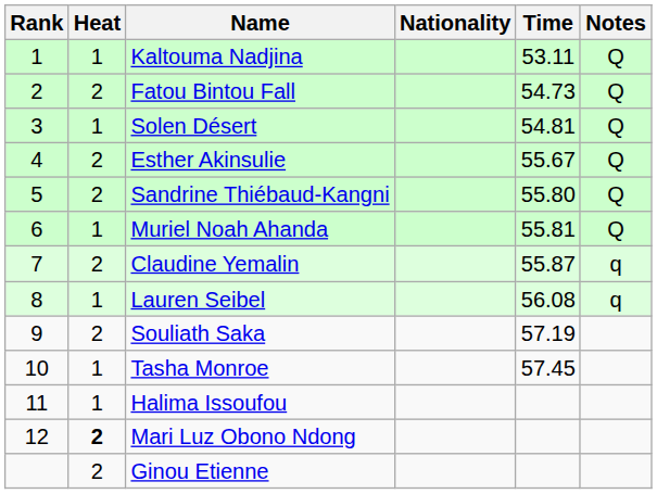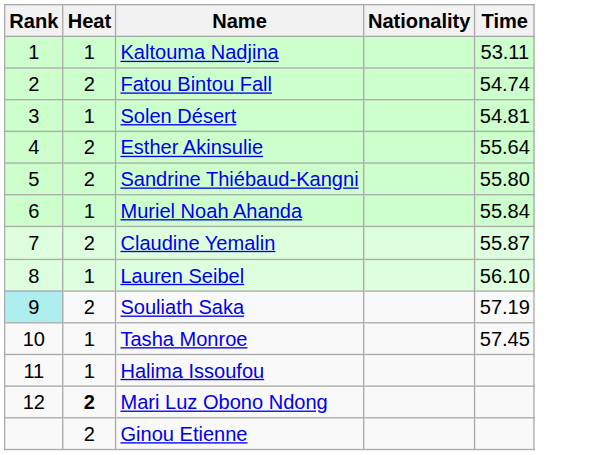 <table class="wikitable sortable" style="text-align:center; font-size:95%">
 <tr>
 <th>Rank</th>
 <th>Heat</th>
 <th>Name</th>
 <th>Nationality</th>
 <th>Time</th>
-<th>Notes</th>
 </tr>
 <tr bgcolor=ccffcc>
 <td>1</td>
 <td>1</td>
 <td align=left><a href='#'>Kaltouma Nadjina</a></td>
 <td align=left></td>
 <td>53.11</td>
-<td>Q</td>
 </tr>
 <tr bgcolor=ccffcc>
 <td>2</td>
 <td>2</td>
 <td align=left><a href='#'>Fatou Bintou Fall</a></td>
 <td align=left></td>
-<td>54.73</td>
-<td>Q</td>
+<td>54.74</td>
 </tr>
 <tr bgcolor=ccffcc>
 <td>3</td>
 <td>1</td>
 <td align=left><a href='#'>Solen Désert</a></td>
 <td align=left></td>
 <td>54.81</td>
-<td>Q</td>
 </tr>
 <tr bgcolor=ccffcc>
 <td>4</td>
 <td>2</td>
 <td align=left><a href='#'>Esther Akinsulie</a></td>
 <td align=left></td>
-<td>55.67</td>
-<td>Q</td>
+<td>55.64</td>
 </tr>
 <tr bgcolor=ccffcc>
 <td>5</td>
 <td>2</td>
 <td align=left><a href='#'>Sandrine Thiébaud-Kangni</a></td>
 <td align=left></td>
 <td>55.80</td>
-<td>Q</td>
 </tr>
 <tr bgcolor=ccffcc>
 <td>6</td>
 <td>1</td>
 <td align=left><a href='#'>Muriel Noah Ahanda</a></td>
 <td align=left></td>
-<td>55.81</td>
-<td>Q</td>
+<td>55.84</td>
 </tr>
 <tr bgcolor=ddffdd>
 <td>7</td>
 <td>2</td>
 <td align=left><a href='#'>Claudine Yemalin</a></td>
 <td align=left></td>
 <td>55.87</td>
-<td>q</td>
 </tr>
 <tr bgcolor=ddffdd>
 <td>8</td>
 <td>1</td>
 <td align=left><a href='#'>Lauren Seibel</a></td>
 <td align=left></td>
-<td>56.08</td>
-<td>q</td>
+<td>56.10</td>
 </tr>
 <tr>
-<td>9</td>
+<td style="background: paleturquoise;">9</td>
 <td>2</td>
 <td align=left><a href='#'>Souliath Saka</a></td>
 <td align=left></td>
 <td>57.19</td>
-<td></td>
 </tr>
 <tr>
 <td>10</td>
 <td>1</td>
 <td align=left><a href='#'>Tasha Monroe</a></td>
 <td align=left></td>
 <td>57.45</td>
-<td></td>
 </tr>
 <tr>
 <td>11</td>
 <td>1</td>
 <td align=left><a href='#'>Halima Issoufou</a></td>
 <td align=left></td>
-<td></td>
 <td></td>
 </tr>
 <tr>
 <td>12</td>
 <td><strong>2</strong></td>
 <td align=left><a href='#'>Mari Luz Obono Ndong</a></td>
 <td align=left></td>
 <td></td>
-<td></td>
 </tr>
 <tr>
 <td></td>
 <td>2</td>
 <td align=left><a href='#'>Ginou Etienne</a></td>
 <td align=left></td>
 <td></td>
-<td></td>
 </tr>
 </table>
